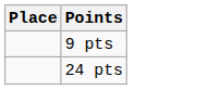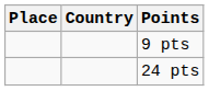 <table class=wikitable>
 <tr>
 <th>Place</th>
+<th>Country</th>
 <th>Points</th>
 </tr>
 <tr>
 <td align=center></td>
+<td></td>
 <td>9 pts</td>
 </tr>
 <tr>
 <td align=center></td>
+<td></td>
 <td>24 pts</td>
 </tr>
 </table>
